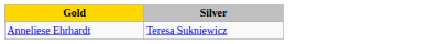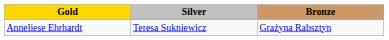 <table class="wikitable" style="text-align:left">
 <tr align="center">
 <td width=200 bgcolor=gold><strong>Gold</strong></td>
 <td width=200 bgcolor=silver><strong>Silver</strong></td>
+<td width=200 bgcolor=CC9966><strong>Bronze</strong></td>
 </tr>
 <tr>
 <td><a href='#'>Anneliese Ehrhardt</a><br><em></em></td>
 <td><a href='#'>Teresa Sukniewicz</a><br><em></em></td>
+<td><a href='#'>Grażyna Rabsztyn</a><br><em></em></td>
 </tr>
 </table>
